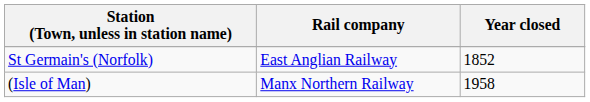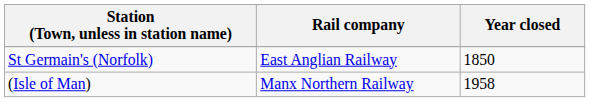 <table class="wikitable sortable">
 <tr>
 <th style="width:250px">Station<br>(Town, unless in station name)</th>
 <th style="width:200px">Rail company</th>
 <th style="width:120px">Year closed</th>
 </tr>
 <tr>
 </tr>
 <tr>
 <td><a href='#'>St Germain's (Norfolk)</a></td>
 <td><a href='#'>East Anglian Railway</a></td>
-<td>1852</td>
+<td>1850</td>
 </tr>
 <tr>
 <td> (<a href='#'>Isle of Man</a>)</td>
 <td><a href='#'>Manx Northern Railway</a></td>
 <td>1958</td>
 </tr>
 </table>
